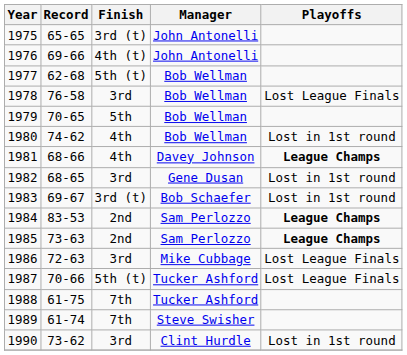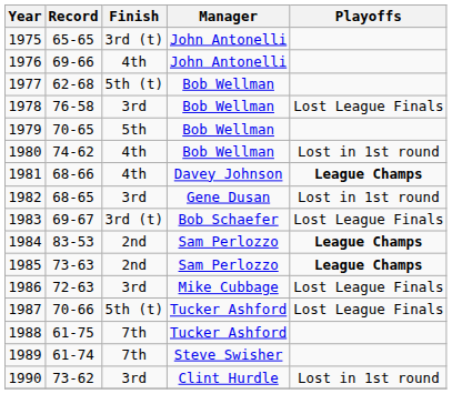 <table class="wikitable">
 <tr>
 <th>Year</th>
 <th>Record</th>
 <th>Finish</th>
 <th>Manager</th>
 <th>Playoffs</th>
 </tr>
 <tr align=center>
 <td>1975</td>
 <td>65-65</td>
 <td>3rd (t)</td>
 <td><a href='#'>John Antonelli</a></td>
 <td></td>
 </tr>
 <tr align=center>
 <td>1976</td>
 <td>69-66</td>
-<td>4th (t)</td>
+<td>4th</td>
 <td><a href='#'>John Antonelli</a></td>
 <td></td>
 </tr>
 <tr align=center>
 <td>1977</td>
 <td>62-68</td>
 <td>5th (t)</td>
 <td><a href='#'>Bob Wellman</a></td>
 <td></td>
 </tr>
 <tr align=center>
 <td>1978</td>
 <td>76-58</td>
 <td>3rd</td>
 <td><a href='#'>Bob Wellman</a></td>
 <td>Lost League Finals</td>
 </tr>
 <tr align=center>
 <td>1979</td>
 <td>70-65</td>
 <td>5th</td>
 <td><a href='#'>Bob Wellman</a></td>
 <td></td>
 </tr>
 <tr align=center>
 <td>1980</td>
 <td>74-62</td>
 <td>4th</td>
 <td><a href='#'>Bob Wellman</a></td>
 <td>Lost in 1st round</td>
 </tr>
 <tr align=center>
 <td>1981</td>
 <td>68-66</td>
 <td>4th</td>
 <td><a href='#'>Davey Johnson</a></td>
 <td><strong>League Champs</strong></td>
 </tr>
 <tr align=center>
 <td>1982</td>
 <td>68-65</td>
 <td>3rd</td>
 <td><a href='#'>Gene Dusan</a></td>
 <td>Lost in 1st round</td>
 </tr>
 <tr align=center>
 <td>1983</td>
 <td>69-67</td>
 <td>3rd (t)</td>
 <td><a href='#'>Bob Schaefer</a></td>
-<td>Lost in 1st round</td>
+<td>Lost League Finals</td>
 </tr>
 <tr align=center>
 <td>1984</td>
 <td>83-53</td>
 <td>2nd</td>
 <td><a href='#'>Sam Perlozzo</a></td>
 <td><strong>League Champs</strong></td>
 </tr>
 <tr align=center>
 <td>1985</td>
 <td>73-63</td>
 <td>2nd</td>
 <td><a href='#'>Sam Perlozzo</a></td>
 <td><strong>League Champs</strong></td>
 </tr>
 <tr align=center>
 <td>1986</td>
 <td>72-63</td>
 <td>3rd</td>
 <td><a href='#'>Mike Cubbage</a></td>
 <td>Lost League Finals</td>
 </tr>
 <tr align=center>
 <td>1987</td>
 <td>70-66</td>
 <td>5th (t)</td>
 <td><a href='#'>Tucker Ashford</a></td>
 <td>Lost League Finals</td>
 </tr>
 <tr align=center>
 <td>1988</td>
 <td>61-75</td>
 <td>7th</td>
 <td><a href='#'>Tucker Ashford</a></td>
 <td></td>
 </tr>
 <tr align=center>
 <td>1989</td>
 <td>61-74</td>
 <td>7th</td>
 <td><a href='#'>Steve Swisher</a></td>
 <td></td>
 </tr>
 <tr align=center>
 <td>1990</td>
 <td>73-62</td>
 <td>3rd</td>
 <td><a href='#'>Clint Hurdle</a></td>
 <td>Lost in 1st round</td>
 </tr>
 <tr align=center>
 </tr>
 </table>
